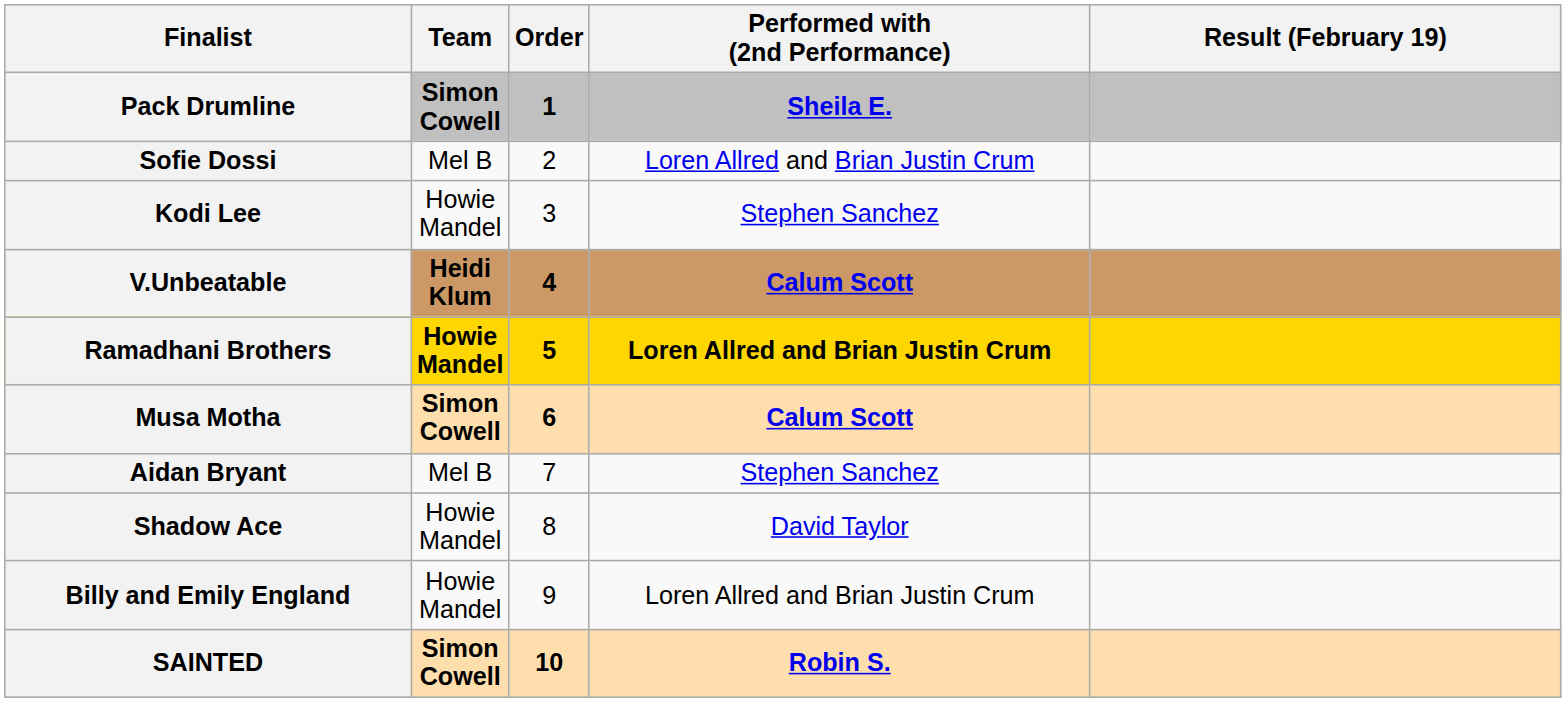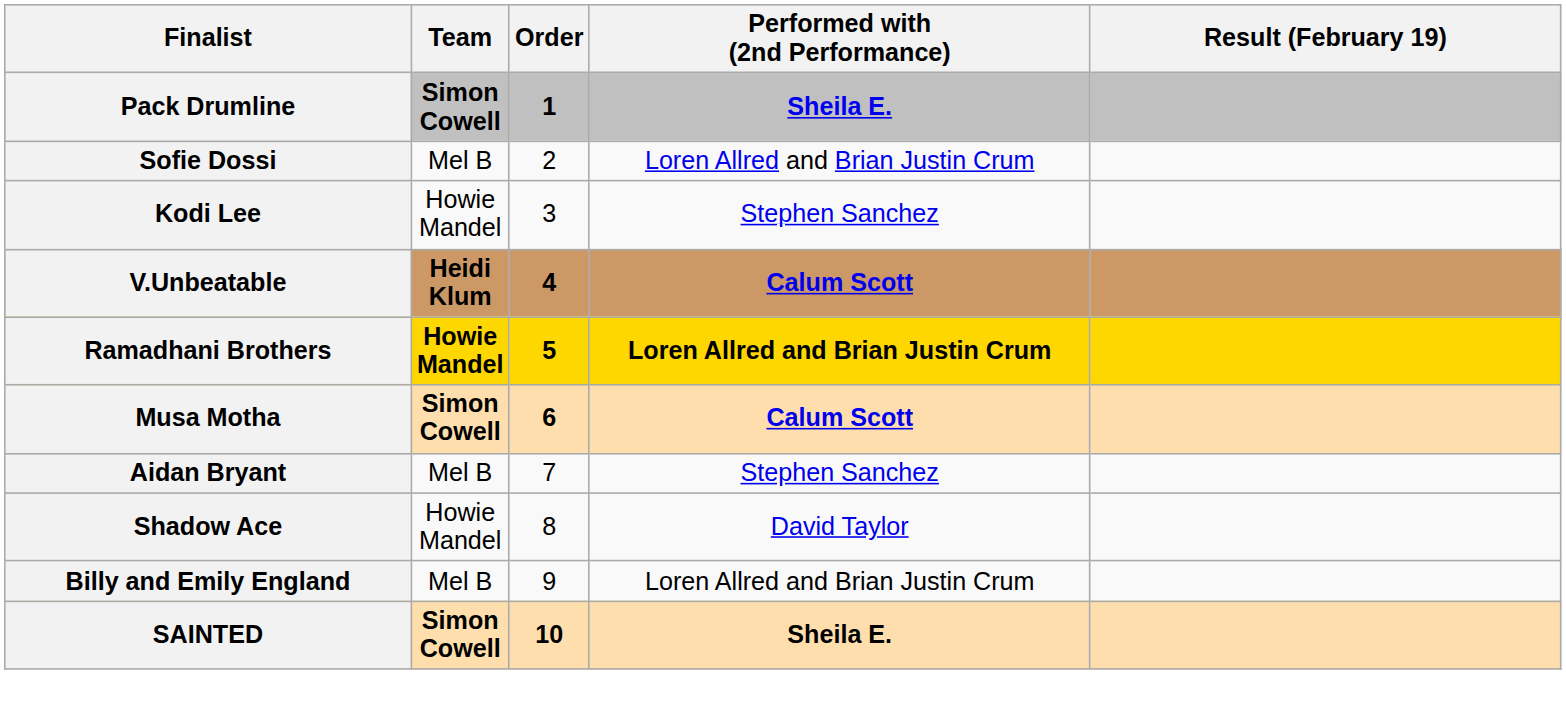 <table class="wikitable plainrowheaders sortable" style="text-align:center" width="50%;">
 <tr>
 <th scope="col" class="unsortable" style="width:19em;">Finalist</th>
 <th scope="col" style="width:1em;">Team</th>
 <th scope="col" style="width:1em;">Order</th>
 <th scope="col" class="unsortable" style="width:24em;">Performed with<br>(2nd Performance)</th>
 <th scope="col" style="width:23em;">Result (February 19)</th>
 </tr>
 <tr bgcolor=silver>
 <th scope="row"><strong>Pack Drumline</strong></th>
 <td><strong>Simon Cowell</strong></td>
 <td><strong>1</strong></td>
 <td><strong><a href='#'>Sheila E.</a></strong></td>
 <td><strong></strong></td>
 </tr>
 <tr>
 <th scope="row">Sofie Dossi</th>
 <td>Mel B</td>
 <td>2</td>
 <td><a href='#'>Loren Allred</a> and <a href='#'>Brian Justin Crum</a></td>
 <td></td>
 </tr>
 <tr>
 <th scope="row">Kodi Lee</th>
 <td>Howie Mandel</td>
 <td>3</td>
 <td><a href='#'>Stephen Sanchez</a></td>
 <td></td>
 </tr>
 <tr bgcolor=#c96>
 <th scope="row"><strong>V.Unbeatable</strong></th>
 <td><strong>Heidi Klum</strong></td>
 <td><strong>4</strong></td>
 <td><strong><a href='#'>Calum Scott</a></strong></td>
 <td><strong></strong></td>
 </tr>
 <tr bgcolor=gold>
 <th scope="row"><strong>Ramadhani Brothers</strong></th>
 <td><strong>Howie Mandel</strong></td>
 <td><strong>5</strong></td>
 <td><strong>Loren Allred and Brian Justin Crum</strong></td>
 <td><strong></strong></td>
 </tr>
 <tr bgcolor=navajowhite>
 <th scope="row"><strong>Musa Motha</strong></th>
 <td><strong>Simon Cowell</strong></td>
 <td><strong>6</strong></td>
 <td><strong><a href='#'>Calum Scott</a></strong></td>
 <td><strong></strong></td>
 </tr>
 <tr>
 <th scope="row">Aidan Bryant</th>
 <td>Mel B</td>
 <td>7</td>
 <td><a href='#'>Stephen Sanchez</a></td>
 <td></td>
 </tr>
 <tr>
 <th scope="row">Shadow Ace</th>
 <td>Howie Mandel</td>
 <td>8</td>
 <td><a href='#'>David Taylor</a></td>
 <td></td>
 </tr>
 <tr>
 <th scope="row">Billy and Emily England</th>
-<td>Howie Mandel</td>
+<td>Mel B</td>
 <td>9</td>
 <td>Loren Allred and Brian Justin Crum</td>
 <td></td>
 </tr>
 <tr bgcolor=navajowhite>
 <th scope="row"><strong>SAINTED</strong></th>
 <td><strong>Simon Cowell</strong></td>
 <td><strong>10</strong></td>
-<td><strong><a href='#'>Robin S.</a></strong></td>
+<td><strong>Sheila E.</strong></td>
 <td><strong></strong></td>
 </tr>
 </table>
